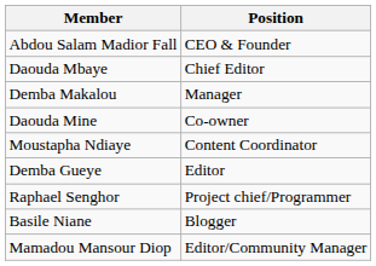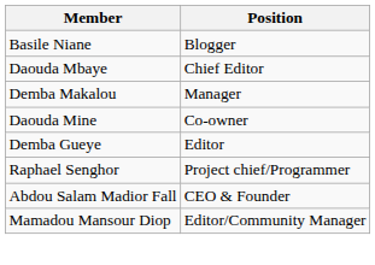 <table class="wikitable">
 <tr>
 <th>Member</th>
 <th>Position</th>
 </tr>
 <tr>
-<td>Abdou Salam Madior Fall</td>
-<td>CEO & Founder</td>
+<td>Basile Niane</td>
+<td>Blogger</td>
 </tr>
 <tr>
 <td>Daouda Mbaye</td>
 <td>Chief Editor</td>
 </tr>
 <tr>
 <td>Demba Makalou</td>
 <td>Manager</td>
 </tr>
 <tr>
 <td>Daouda Mine</td>
 <td>Co-owner</td>
 </tr>
 <tr>
-<td>Moustapha Ndiaye</td>
-<td>Content Coordinator</td>
-</tr>
-<tr>
 <td>Demba Gueye</td>
 <td>Editor</td>
 </tr>
 <tr>
 <td>Raphael Senghor</td>
 <td>Project chief/Programmer</td>
 </tr>
 <tr>
-<td>Basile Niane</td>
-<td>Blogger</td>
+<td>Abdou Salam Madior Fall</td>
+<td>CEO & Founder</td>
 </tr>
 <tr>
 <td>Mamadou Mansour Diop</td>
 <td>Editor/Community Manager</td>
 </tr>
 </table>
